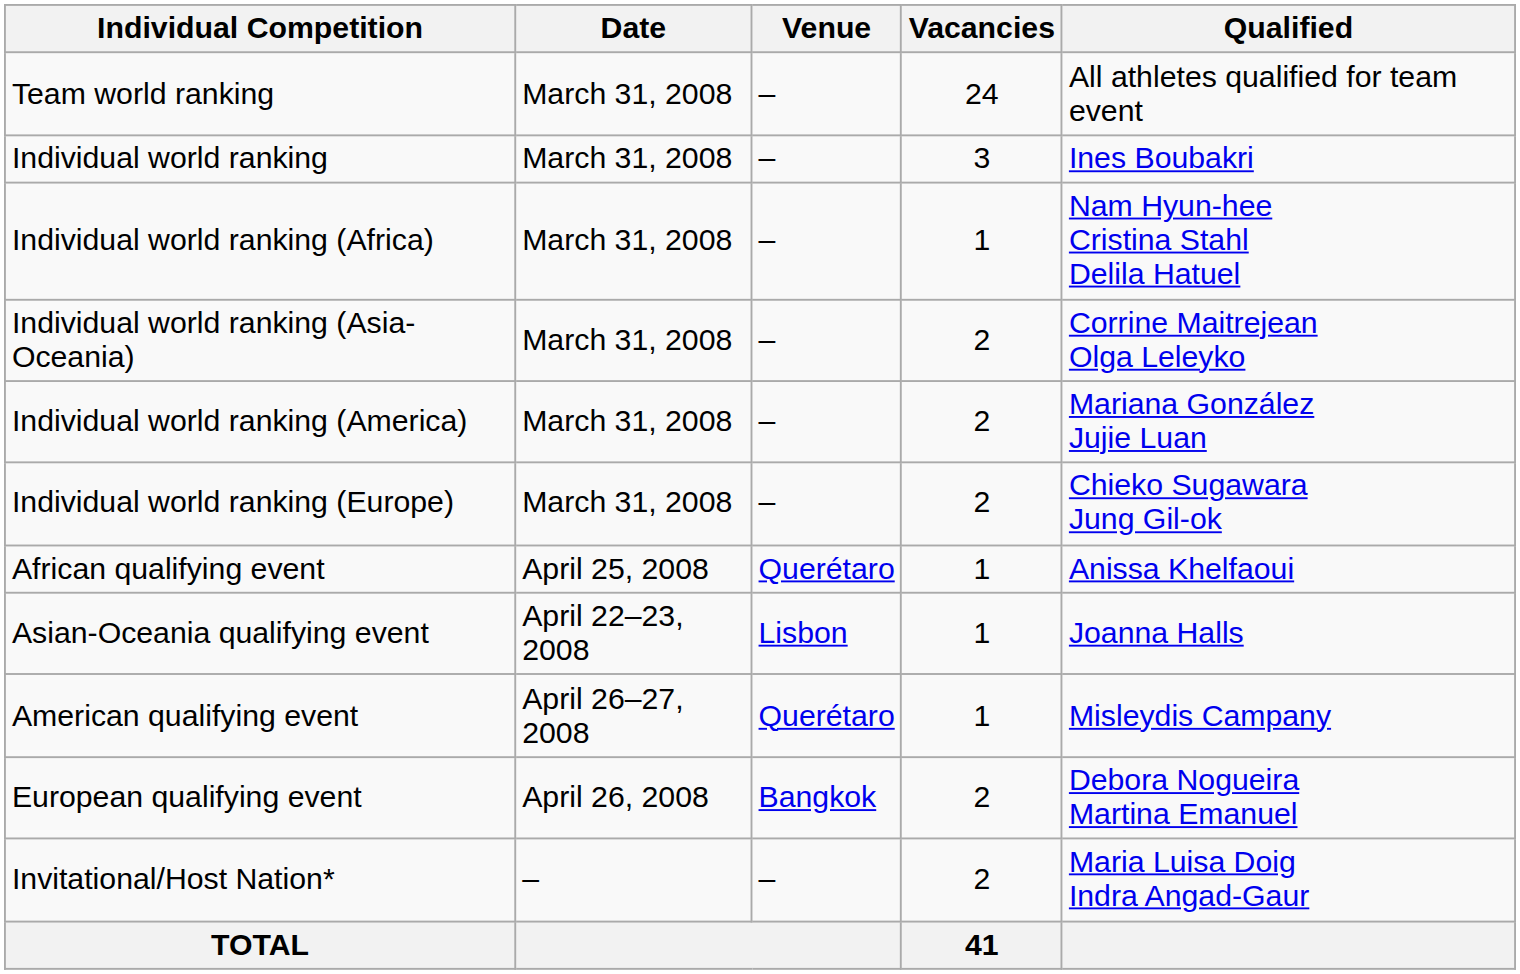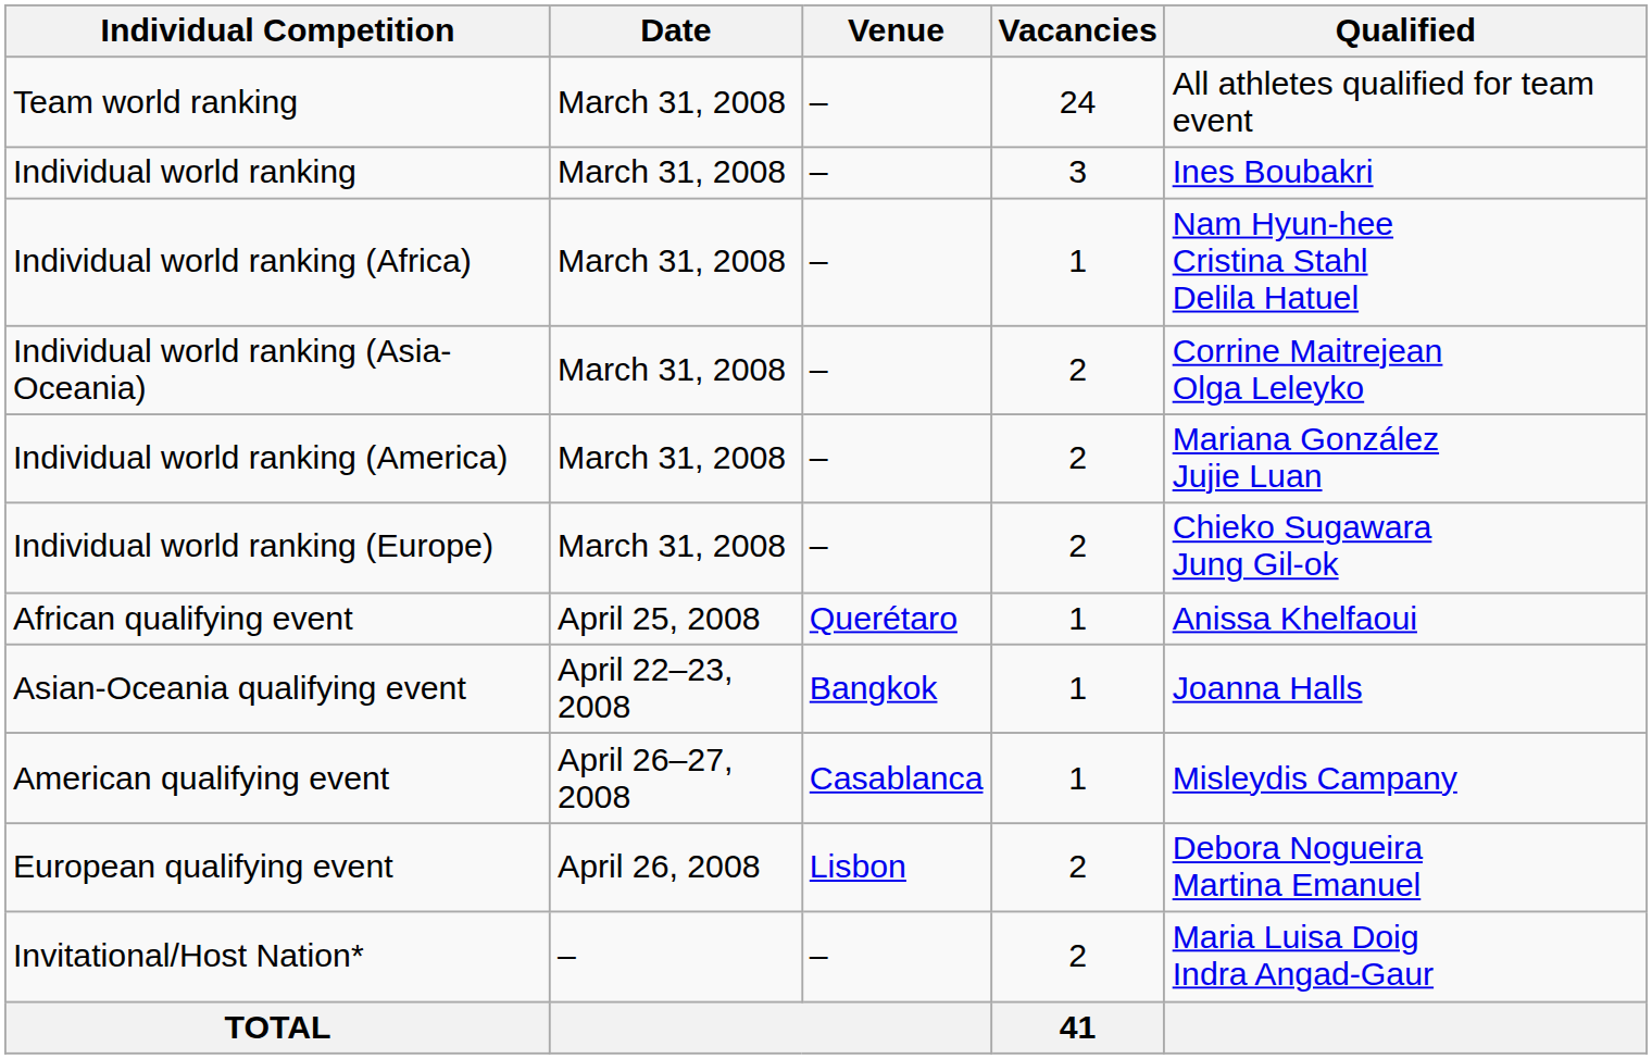 <table class="wikitable" width=800>
 <tr>
 <th>Individual Competition</th>
 <th>Date</th>
 <th>Venue</th>
 <th>Vacancies</th>
 <th>Qualified</th>
 </tr>
 <tr>
 <td>Team world ranking</td>
 <td>March 31, 2008</td>
 <td>–</td>
 <td align="center">24</td>
 <td>All athletes qualified for team event</td>
 </tr>
 <tr>
 <td>Individual world ranking</td>
 <td>March 31, 2008</td>
 <td>–</td>
 <td align="center">3</td>
 <td> <a href='#'>Ines Boubakri</a></td>
 </tr>
 <tr>
 <td>Individual world ranking (Africa)</td>
 <td>March 31, 2008</td>
 <td>–</td>
 <td align="center">1</td>
 <td> <a href='#'>Nam Hyun-hee</a> <br>  <a href='#'>Cristina Stahl</a> <br>  <a href='#'>Delila Hatuel</a></td>
 </tr>
 <tr>
 <td>Individual world ranking (Asia-Oceania)</td>
 <td>March 31, 2008</td>
 <td>–</td>
 <td align="center">2</td>
 <td> <a href='#'>Corrine Maitrejean</a> <br>  <a href='#'>Olga Leleyko</a></td>
 </tr>
 <tr>
 <td>Individual world ranking (America)</td>
 <td>March 31, 2008</td>
 <td>–</td>
 <td align="center">2</td>
 <td> <a href='#'>Mariana González</a> <br>  <a href='#'>Jujie Luan</a></td>
 </tr>
 <tr>
 <td>Individual world ranking (Europe)</td>
 <td>March 31, 2008</td>
 <td>–</td>
 <td align="center">2</td>
 <td> <a href='#'>Chieko Sugawara</a> <br>  <a href='#'>Jung Gil-ok</a></td>
 </tr>
 <tr>
 <td>African qualifying event</td>
 <td>April 25, 2008</td>
 <td> <a href='#'>Querétaro</a></td>
 <td align="center">1</td>
 <td> <a href='#'>Anissa Khelfaoui</a></td>
 </tr>
 <tr>
 <td>Asian-Oceania qualifying event</td>
 <td>April 22–23, 2008</td>
-<td> <a href='#'>Lisbon</a></td>
+<td> <a href='#'>Bangkok</a></td>
 <td align="center">1</td>
 <td> <a href='#'>Joanna Halls</a></td>
 </tr>
 <tr>
 <td>American qualifying event</td>
 <td>April 26–27, 2008</td>
-<td> <a href='#'>Querétaro</a></td>
+<td> <a href='#'>Casablanca</a></td>
 <td align="center">1</td>
 <td> <a href='#'>Misleydis Campany</a></td>
 </tr>
 <tr>
 <td>European qualifying event</td>
 <td>April 26, 2008</td>
-<td> <a href='#'>Bangkok</a></td>
+<td> <a href='#'>Lisbon</a></td>
 <td align="center">2</td>
 <td> <a href='#'>Debora Nogueira</a> <br>  <a href='#'>Martina Emanuel</a></td>
 </tr>
 <tr>
 <td>Invitational/Host Nation*</td>
 <td>–</td>
 <td>–</td>
 <td align="center">2</td>
 <td> <a href='#'>Maria Luisa Doig</a> <br>  <a href='#'>Indra Angad-Gaur</a></td>
 </tr>
 <tr>
 <th>TOTAL</th>
 <th colspan="2"></th>
 <th>41</th>
 <th></th>
 </tr>
 </table>
